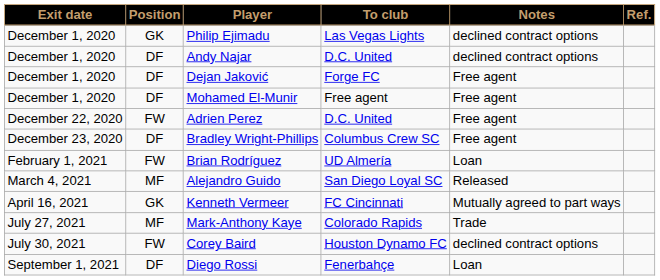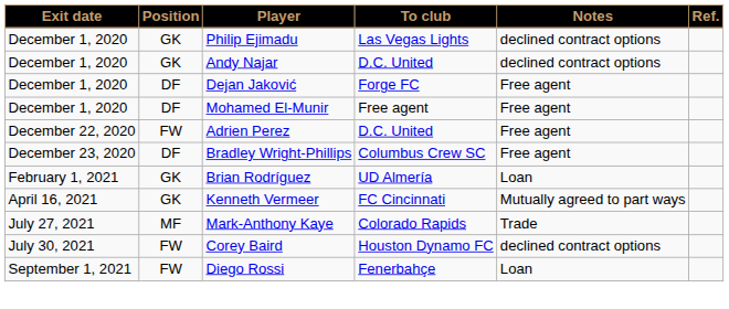 <table class="wikitable sortable">
 <tr>
 <th style="background:#000000; color:#C39E6D; border:1px solid #C39E6D;"><strong>Exit date</strong></th>
 <th style="background:#000000; color:#C39E6D; border:1px solid #C39E6D;"><strong>Position</strong></th>
 <th style="background:#000000; color:#C39E6D; border:1px solid #C39E6D;"><strong>Player</strong></th>
 <th style="background:#000000; color:#C39E6D; border:1px solid #C39E6D;"><strong>To club</strong></th>
 <th style="background:#000000; color:#C39E6D; border:1px solid #C39E6D;"><strong>Notes</strong></th>
 <th style="background:#000000; color:#C39E6D; border:1px solid #C39E6D;"><strong>Ref.</strong></th>
 </tr>
 <tr>
 <td>December 1, 2020</td>
 <td style="text-align:center;">GK</td>
 <td> <a href='#'>Philip Ejimadu</a></td>
 <td> <a href='#'>Las Vegas Lights</a></td>
 <td>declined contract options</td>
 <td></td>
 </tr>
 <tr>
 <td>December 1, 2020</td>
-<td style="text-align:center;">DF</td>
+<td style="text-align:center;">GK</td>
 <td> <a href='#'>Andy Najar</a></td>
 <td> <a href='#'>D.C. United</a></td>
 <td>declined contract options</td>
 <td></td>
 </tr>
 <tr>
 <td>December 1, 2020</td>
 <td style="text-align:center;">DF</td>
 <td> <a href='#'>Dejan Jaković</a></td>
 <td> <a href='#'>Forge FC</a></td>
 <td>Free agent</td>
 <td></td>
 </tr>
 <tr>
 <td>December 1, 2020</td>
 <td style="text-align:center;">DF</td>
 <td> <a href='#'>Mohamed El-Munir</a></td>
 <td>Free agent</td>
 <td>Free agent</td>
 <td></td>
 </tr>
 <tr>
 <td>December 22, 2020</td>
 <td style="text-align:center;">FW</td>
 <td style="text-align:left;"> <a href='#'>Adrien Perez</a></td>
 <td style="text-align:left;"> <a href='#'>D.C. United</a></td>
 <td>Free agent</td>
 <td></td>
 </tr>
 <tr>
 <td>December 23, 2020</td>
 <td style="text-align:center;">DF</td>
 <td style="text-align:left;"> <a href='#'>Bradley Wright-Phillips</a></td>
 <td style="text-align:left;"> <a href='#'>Columbus Crew SC</a></td>
 <td>Free agent</td>
 <td></td>
 </tr>
 <tr>
 <td>February 1, 2021</td>
-<td style="text-align:center;">FW</td>
+<td style="text-align:center;">GK</td>
 <td style="text-align:left;"> <a href='#'>Brian Rodríguez</a></td>
 <td style="text-align:left;"> <a href='#'>UD Almería</a></td>
 <td>Loan</td>
-<td></td>
-</tr>
-<tr>
-<td>March 4, 2021</td>
-<td style="text-align:center;">MF</td>
-<td style="text-align:left;"> <a href='#'>Alejandro Guido</a></td>
-<td style="text-align:left;"> <a href='#'>San Diego Loyal SC</a></td>
-<td>Released</td>
 <td></td>
 </tr>
 <tr>
 <td>April 16, 2021</td>
 <td style="text-align:center;">GK</td>
 <td style="text-align:left;"> <a href='#'>Kenneth Vermeer</a></td>
 <td style="text-align;left;"> <a href='#'>FC Cincinnati</a></td>
 <td>Mutually agreed to part ways</td>
 <td></td>
 </tr>
 <tr>
 <td>July 27, 2021</td>
 <td style="text-align:center;">MF</td>
 <td style="text-align:left;"> <a href='#'>Mark-Anthony Kaye</a></td>
 <td style="text-align:left;"> <a href='#'>Colorado Rapids</a></td>
 <td>Trade</td>
 <td></td>
 </tr>
 <tr>
 <td>July 30, 2021</td>
 <td style="text-align:center;">FW</td>
 <td style="text-align:left;"> <a href='#'>Corey Baird</a></td>
 <td style="text-align:left;"> <a href='#'>Houston Dynamo FC</a></td>
 <td>declined contract options</td>
 <td></td>
 </tr>
 <tr>
 <td>September 1, 2021</td>
-<td style="text-align:center;">DF</td>
+<td style="text-align:center;">FW</td>
 <td style="text-align:left;"> <a href='#'>Diego Rossi</a></td>
 <td style="text-align:left;"> <a href='#'>Fenerbahçe</a></td>
 <td>Loan</td>
 <td></td>
 </tr>
 </table>
